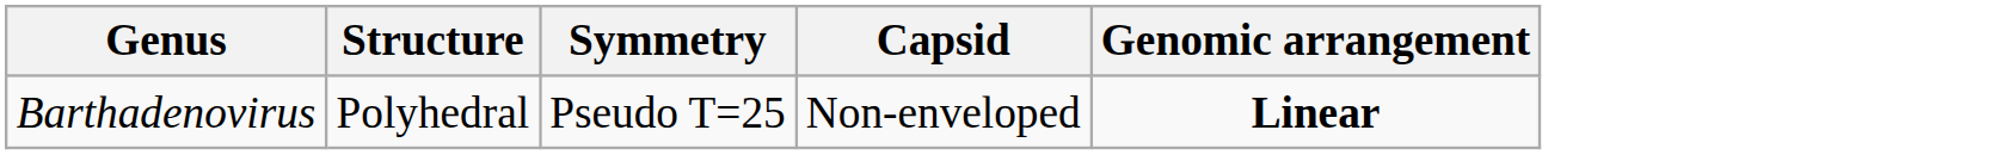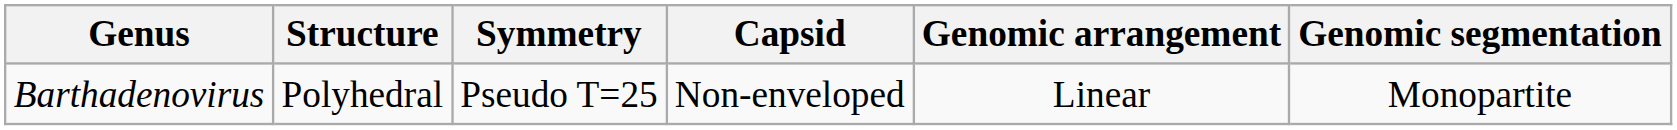 <table class="wikitable sortable" style="text-align:center">
 <tr>
 <th>Genus</th>
 <th>Structure</th>
 <th>Symmetry</th>
 <th>Capsid</th>
 <th>Genomic arrangement</th>
+<th>Genomic segmentation</th>
 </tr>
 <tr>
 <td><em>Barthadenovirus</em></td>
 <td>Polyhedral</td>
 <td>Pseudo T=25</td>
 <td>Non-enveloped</td>
-<td><strong>Linear</strong></td>
+<td>Linear</td>
+<td>Monopartite</td>
 </tr>
 </table>
